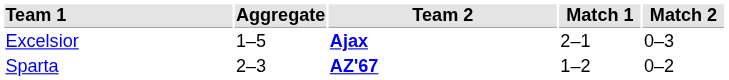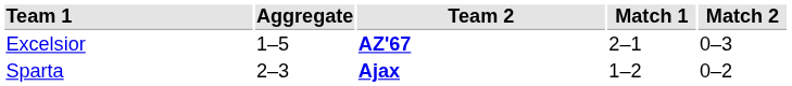 <table>
 <tr bgcolor="#E4E4E4">
 <th style="border-bottom:1px solid #AAAAAA" width="200" align="left">Team 1</th>
 <th style="border-bottom:1px solid #AAAAAA" width="70" align="center">Aggregate</th>
 <th style="border-bottom:1px solid #AAAAAA" width="200">Team 2</th>
 <th style="border-bottom:1px solid #AAAAAA" width="70" align="center">Match 1</th>
 <th style="border-bottom:1px solid #AAAAAA" width="70" align="center">Match 2</th>
 </tr>
 <tr>
 <td><a href='#'>Excelsior</a></td>
 <td>1–5</td>
-<td><strong><a href='#'>Ajax</a></strong></td>
+<td><strong><a href='#'>AZ'67</a></strong></td>
 <td>2–1</td>
 <td>0–3</td>
 </tr>
 <tr>
 <td><a href='#'>Sparta</a></td>
 <td>2–3</td>
-<td><strong><a href='#'>AZ'67</a></strong></td>
+<td><strong><a href='#'>Ajax</a></strong></td>
 <td>1–2</td>
 <td>0–2</td>
 </tr>
 </table>
